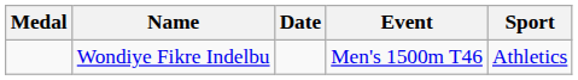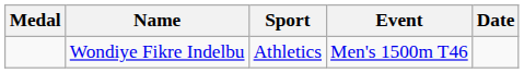 <table class="wikitable sortable" style="font-size: 90%">
 <tr>
 <th>Medal</th>
 <th>Name</th>
+<th>Sport</th>
+<th>Event</th>
 <th>Date</th>
-<th>Event</th>
-<th>Sport</th>
 </tr>
 <tr>
 <td></td>
 <td><a href='#'>Wondiye Fikre Indelbu</a></td>
+<td><a href='#'>Athletics</a></td>
+<td><a href='#'>Men's 1500m T46</a></td>
 <td></td>
-<td><a href='#'>Men's 1500m T46</a></td>
-<td><a href='#'>Athletics</a></td>
 </tr>
 </table>
